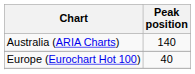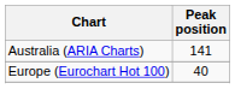 <table class="wikitable">
 <tr>
 <th>Chart</th>
 <th>Peak<br>position</th>
 </tr>
 <tr>
 <td>Australia (<a href='#'>ARIA Charts</a>)</td>
-<td style="text-align:center;">140</td>
+<td style="text-align:center;">141</td>
 </tr>
 <tr>
 </tr>
 <tr>
 <td>Europe (<a href='#'>Eurochart Hot 100</a>)</td>
 <td style="text-align:center;">40</td>
 </tr>
 <tr>
 </tr>
 <tr>
 </tr>
 <tr>
 </tr>
 </table>
